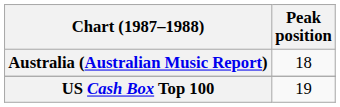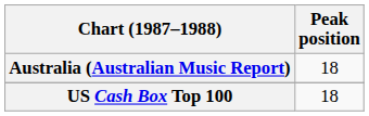 <table class="wikitable sortable plainrowheaders" style="text-align:center">
 <tr>
 <th>Chart (1987–1988)</th>
 <th>Peak<br>position</th>
 </tr>
 <tr>
 <th scope="row">Australia (<a href='#'>Australian Music Report</a>)</th>
 <td>18</td>
 </tr>
 <tr>
 </tr>
 <tr>
 </tr>
 <tr>
 </tr>
 <tr>
 </tr>
 <tr>
 </tr>
 <tr>
 </tr>
 <tr>
 <th scope="row">US <em><a href='#'>Cash Box</a></em> Top 100</th>
-<td>19</td>
+<td>18</td>
 </tr>
 </table>
